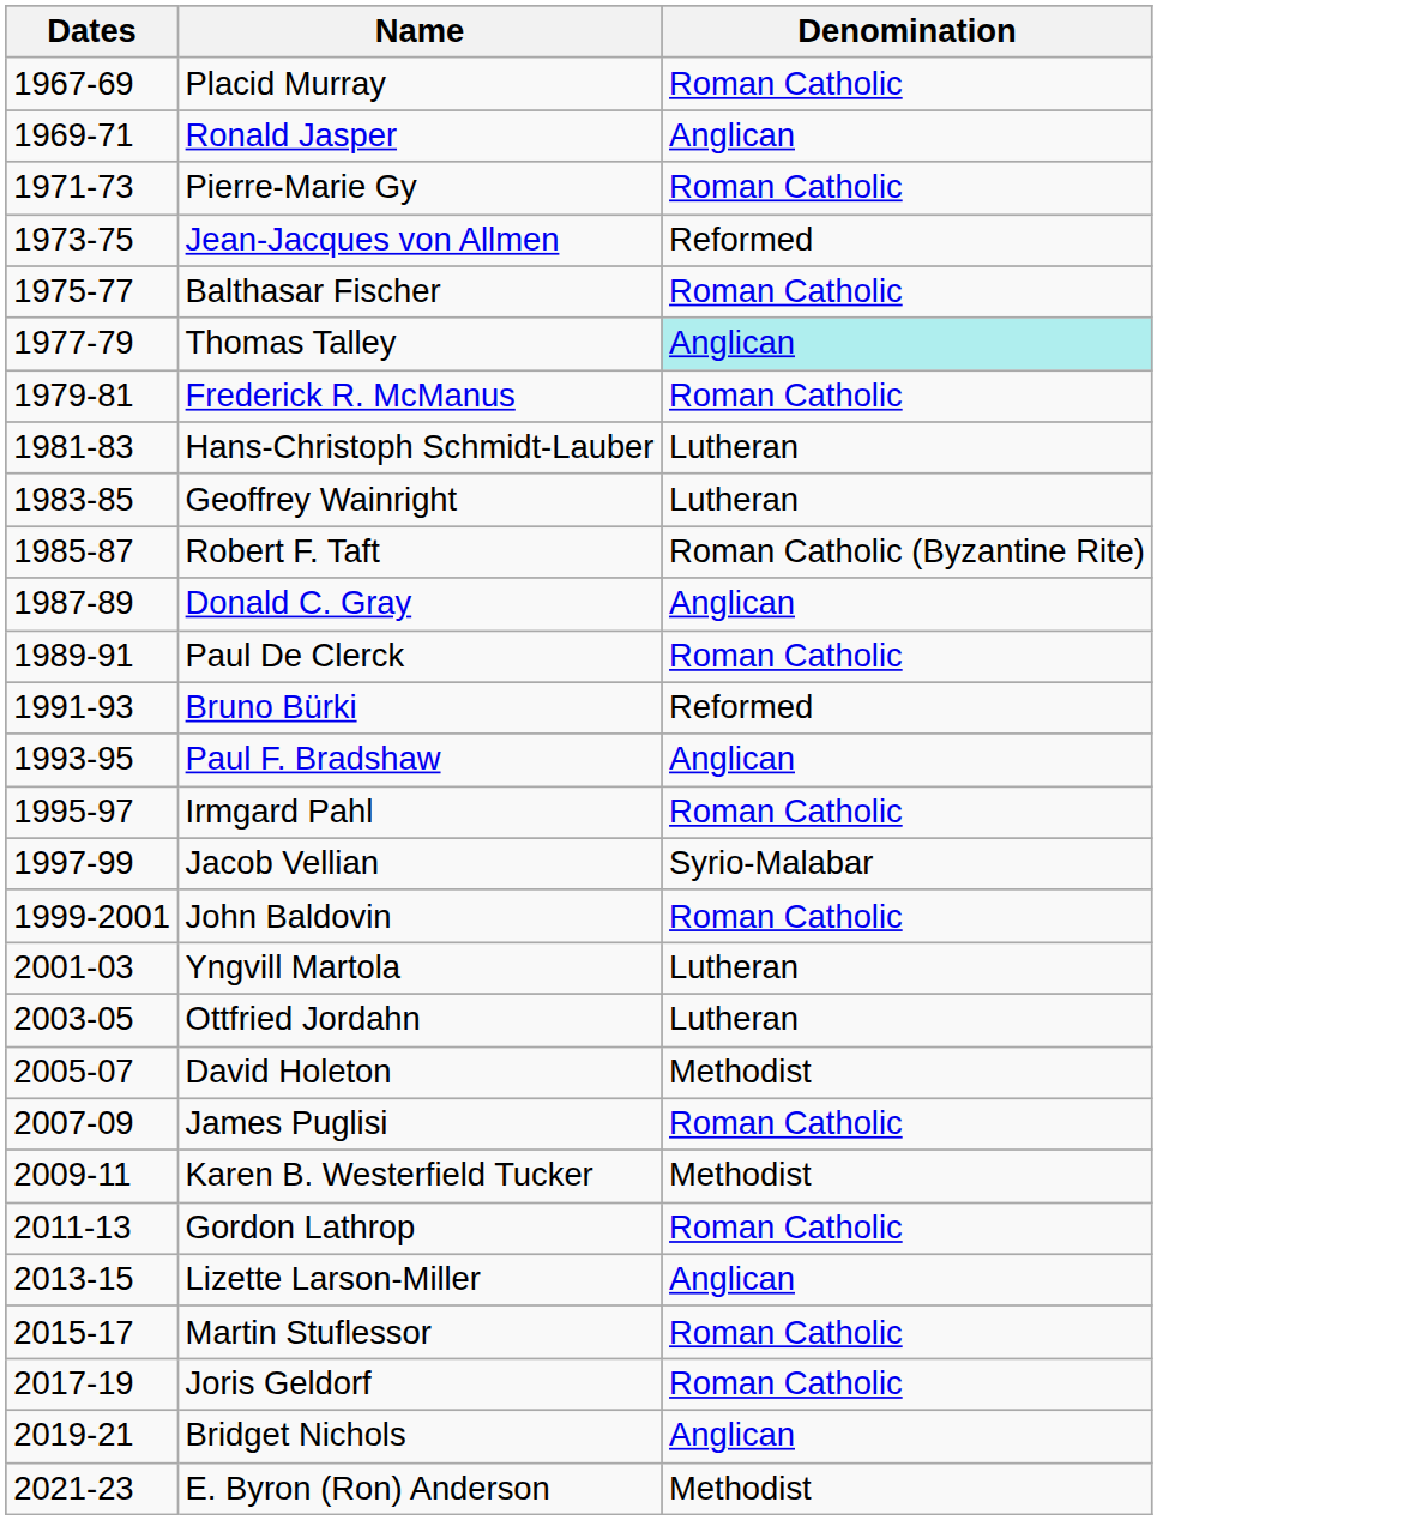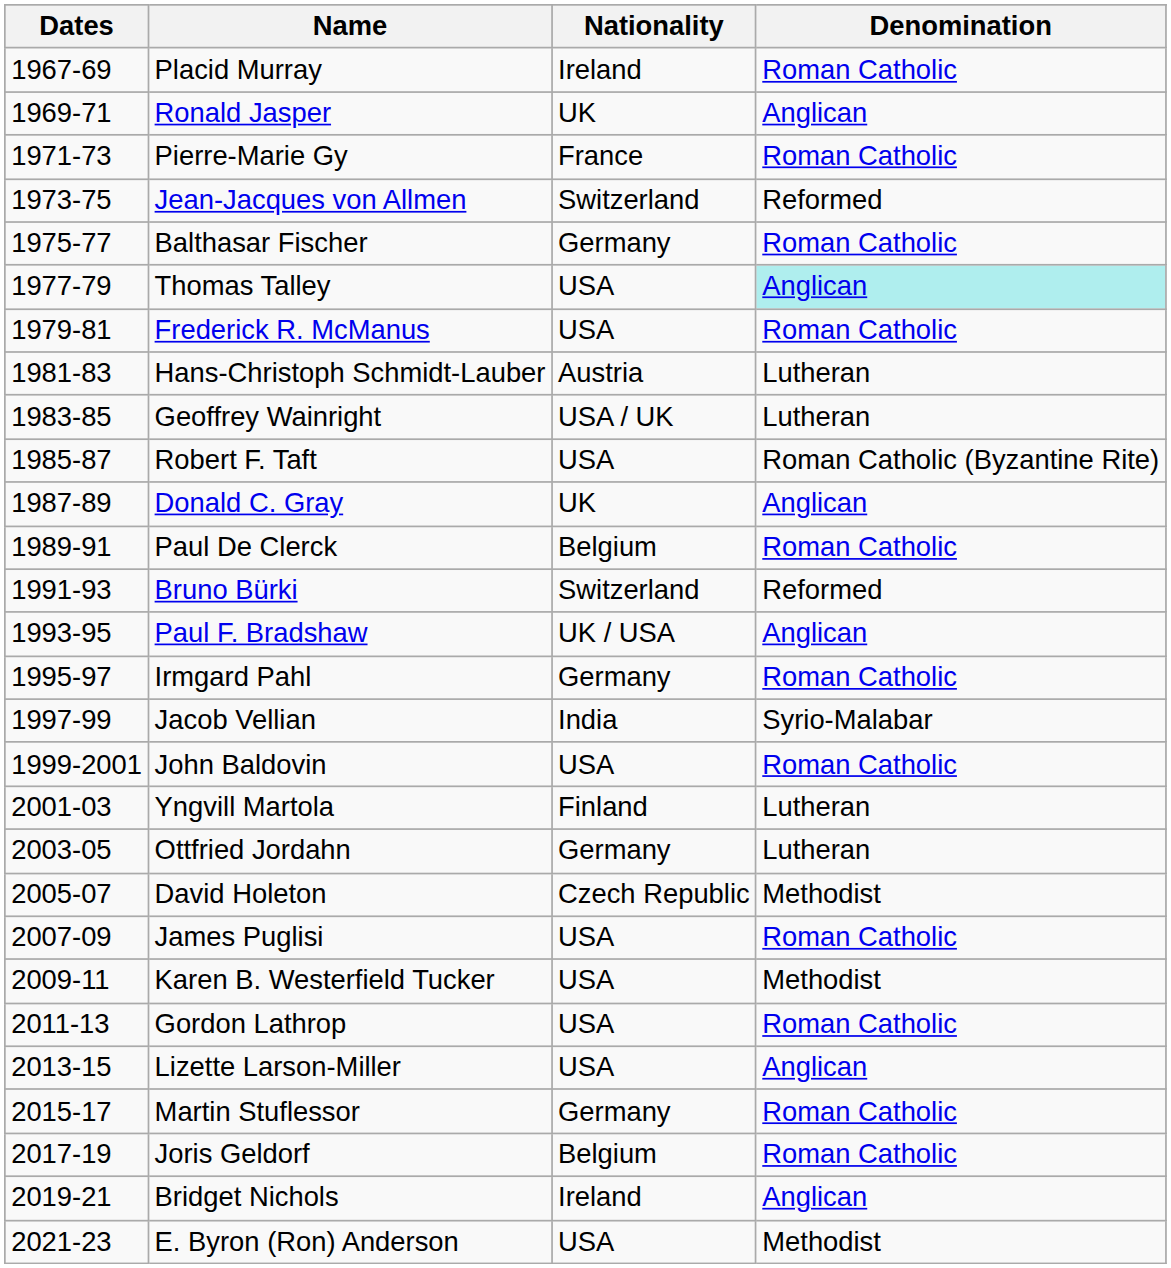 <table class="wikitable">
 <tr>
 <th>Dates</th>
 <th>Name</th>
+<th>Nationality</th>
 <th>Denomination</th>
 </tr>
 <tr>
 <td>1967-69</td>
 <td>Placid Murray</td>
+<td>Ireland</td>
 <td><a href='#'>Roman Catholic</a></td>
 </tr>
 <tr>
 <td>1969-71</td>
 <td><a href='#'>Ronald Jasper</a></td>
+<td>UK</td>
 <td><a href='#'>Anglican</a></td>
 </tr>
 <tr>
 <td>1971-73</td>
 <td>Pierre-Marie Gy</td>
+<td>France</td>
 <td><a href='#'>Roman Catholic</a></td>
 </tr>
 <tr>
 <td>1973-75</td>
 <td><a href='#'>Jean-Jacques von Allmen</a></td>
+<td>Switzerland</td>
 <td>Reformed</td>
 </tr>
 <tr>
 <td>1975-77</td>
 <td>Balthasar Fischer</td>
+<td>Germany</td>
 <td><a href='#'>Roman Catholic</a></td>
 </tr>
 <tr>
 <td>1977-79</td>
 <td>Thomas Talley</td>
+<td>USA</td>
 <td style="background: paleturquoise;"><a href='#'>Anglican</a></td>
 </tr>
 <tr>
 <td>1979-81</td>
 <td><a href='#'>Frederick R. McManus</a></td>
+<td>USA</td>
 <td><a href='#'>Roman Catholic</a></td>
 </tr>
 <tr>
 <td>1981-83</td>
 <td>Hans-Christoph Schmidt-Lauber</td>
+<td>Austria</td>
 <td>Lutheran</td>
 </tr>
 <tr>
 <td>1983-85</td>
 <td>Geoffrey Wainright</td>
+<td>USA / UK</td>
 <td>Lutheran</td>
 </tr>
 <tr>
 <td>1985-87</td>
 <td>Robert F. Taft</td>
+<td>USA</td>
 <td>Roman Catholic (Byzantine Rite)</td>
 </tr>
 <tr>
 <td>1987-89</td>
 <td><a href='#'>Donald C. Gray</a></td>
+<td>UK</td>
 <td><a href='#'>Anglican</a></td>
 </tr>
 <tr>
 <td>1989-91</td>
 <td>Paul De Clerck</td>
+<td>Belgium</td>
 <td><a href='#'>Roman Catholic</a></td>
 </tr>
 <tr>
 <td>1991-93</td>
 <td><a href='#'>Bruno Bürki</a></td>
+<td>Switzerland</td>
 <td>Reformed</td>
 </tr>
 <tr>
 <td>1993-95</td>
 <td><a href='#'>Paul F. Bradshaw</a></td>
+<td>UK / USA</td>
 <td><a href='#'>Anglican</a></td>
 </tr>
 <tr>
 <td>1995-97</td>
 <td>Irmgard Pahl</td>
+<td>Germany</td>
 <td><a href='#'>Roman Catholic</a></td>
 </tr>
 <tr>
 <td>1997-99</td>
 <td>Jacob Vellian</td>
+<td>India</td>
 <td>Syrio-Malabar</td>
 </tr>
 <tr>
 <td>1999-2001</td>
 <td>John Baldovin</td>
+<td>USA</td>
 <td><a href='#'>Roman Catholic</a></td>
 </tr>
 <tr>
 <td>2001-03</td>
 <td>Yngvill Martola</td>
+<td>Finland</td>
 <td>Lutheran</td>
 </tr>
 <tr>
 <td>2003-05</td>
 <td>Ottfried Jordahn</td>
+<td>Germany</td>
 <td>Lutheran</td>
 </tr>
 <tr>
 <td>2005-07</td>
 <td>David Holeton</td>
+<td>Czech Republic</td>
 <td>Methodist</td>
 </tr>
 <tr>
 <td>2007-09</td>
 <td>James Puglisi</td>
+<td>USA</td>
 <td><a href='#'>Roman Catholic</a></td>
 </tr>
 <tr>
 <td>2009-11</td>
 <td>Karen B. Westerfield Tucker</td>
+<td>USA</td>
 <td>Methodist</td>
 </tr>
 <tr>
 <td>2011-13</td>
 <td>Gordon Lathrop</td>
+<td>USA</td>
 <td><a href='#'>Roman Catholic</a></td>
 </tr>
 <tr>
 <td>2013-15</td>
 <td>Lizette Larson-Miller</td>
+<td>USA</td>
 <td><a href='#'>Anglican</a></td>
 </tr>
 <tr>
 <td>2015-17</td>
 <td>Martin Stuflessor</td>
+<td>Germany</td>
 <td><a href='#'>Roman Catholic</a></td>
 </tr>
 <tr>
 <td>2017-19</td>
 <td>Joris Geldorf</td>
+<td>Belgium</td>
 <td><a href='#'>Roman Catholic</a></td>
 </tr>
 <tr>
 <td>2019-21</td>
 <td>Bridget Nichols</td>
+<td>Ireland</td>
 <td><a href='#'>Anglican</a></td>
 </tr>
 <tr>
 <td>2021-23</td>
 <td>E. Byron (Ron) Anderson</td>
+<td>USA</td>
 <td>Methodist</td>
 </tr>
 </table>
